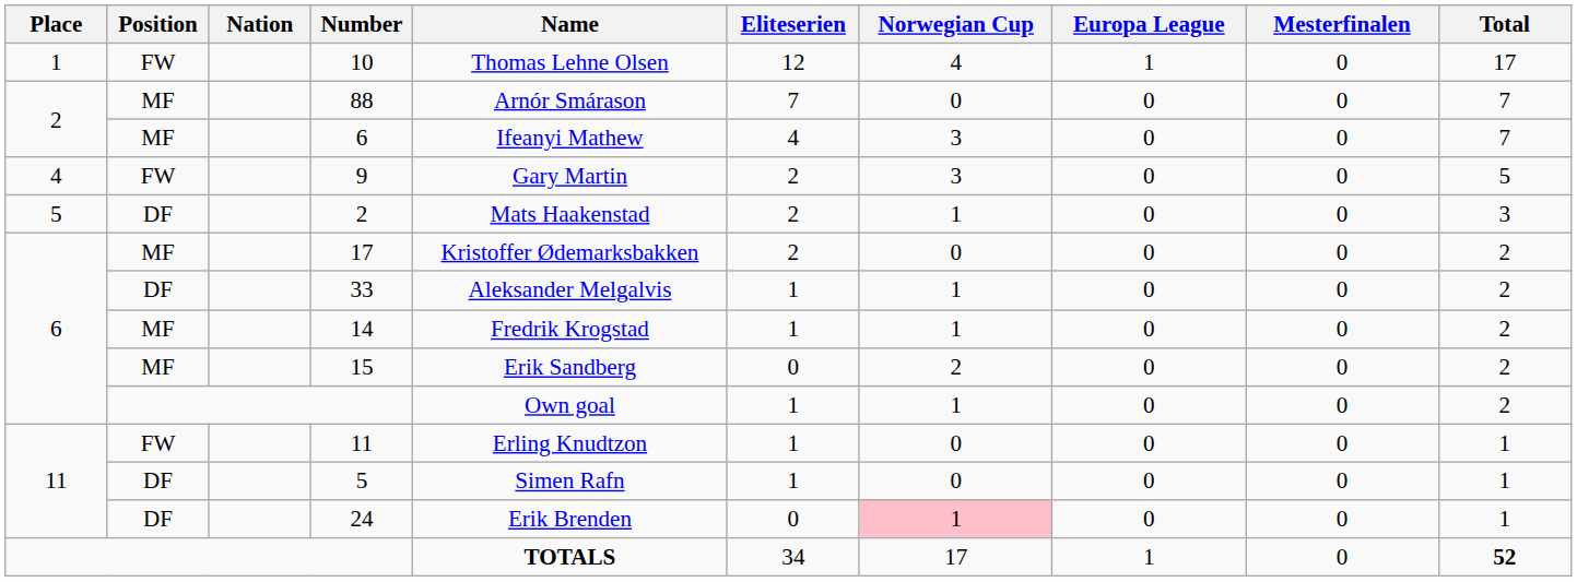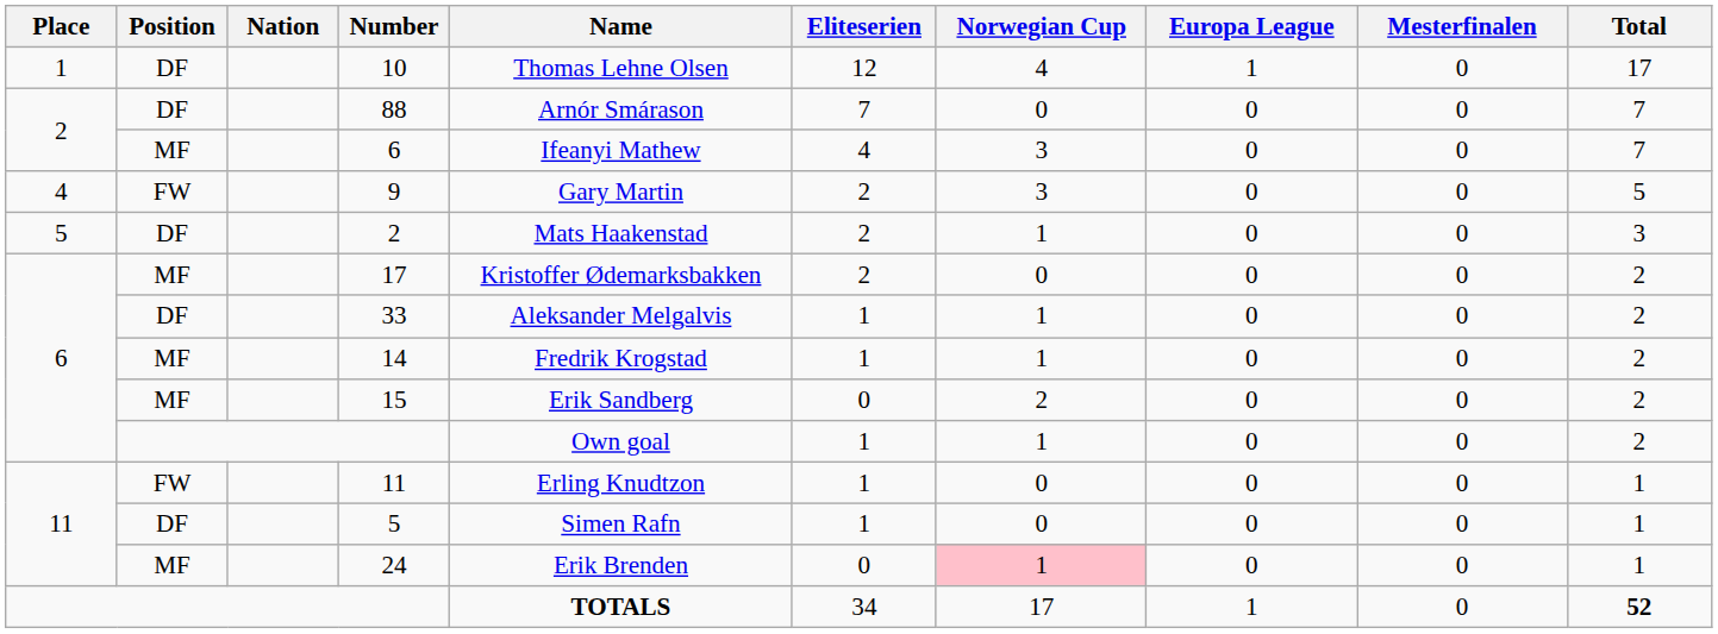 <table class="wikitable" style="font-size: 95%; text-align: center;">
 <tr>
 <th width=60>Place</th>
 <th width=60>Position</th>
 <th width=60>Nation</th>
 <th width=60>Number</th>
 <th width=200>Name</th>
 <th width=80><a href='#'>Eliteserien</a></th>
 <th width=120><a href='#'>Norwegian Cup</a></th>
 <th width=120><a href='#'>Europa League</a></th>
 <th width=120><a href='#'>Mesterfinalen</a></th>
 <th width=80><strong>Total</strong></th>
 </tr>
 <tr>
 <td>1</td>
-<td>FW</td>
+<td>DF</td>
 <td></td>
 <td>10</td>
 <td><a href='#'>Thomas Lehne Olsen</a></td>
 <td>12</td>
 <td>4</td>
 <td>1</td>
 <td>0</td>
 <td>17</td>
 </tr>
 <tr>
 <td rowspan="2">2</td>
-<td>MF</td>
+<td>DF</td>
 <td></td>
 <td>88</td>
 <td><a href='#'>Arnór Smárason</a></td>
 <td>7</td>
 <td>0</td>
 <td>0</td>
 <td>0</td>
 <td>7</td>
 </tr>
 <tr>
 <td>MF</td>
 <td></td>
 <td>6</td>
 <td><a href='#'>Ifeanyi Mathew</a></td>
 <td>4</td>
 <td>3</td>
 <td>0</td>
 <td>0</td>
 <td>7</td>
 </tr>
 <tr>
 <td>4</td>
 <td>FW</td>
 <td></td>
 <td>9</td>
 <td><a href='#'>Gary Martin</a></td>
 <td>2</td>
 <td>3</td>
 <td>0</td>
 <td>0</td>
 <td>5</td>
 </tr>
 <tr>
 <td>5</td>
 <td>DF</td>
 <td></td>
 <td>2</td>
 <td><a href='#'>Mats Haakenstad</a></td>
 <td>2</td>
 <td>1</td>
 <td>0</td>
 <td>0</td>
 <td>3</td>
 </tr>
 <tr>
 <td rowspan="5">6</td>
 <td>MF</td>
 <td></td>
 <td>17</td>
 <td><a href='#'>Kristoffer Ødemarksbakken</a></td>
 <td>2</td>
 <td>0</td>
 <td>0</td>
 <td>0</td>
 <td>2</td>
 </tr>
 <tr>
 <td>DF</td>
 <td></td>
 <td>33</td>
 <td><a href='#'>Aleksander Melgalvis</a></td>
 <td>1</td>
 <td>1</td>
 <td>0</td>
 <td>0</td>
 <td>2</td>
 </tr>
 <tr>
 <td>MF</td>
 <td></td>
 <td>14</td>
 <td><a href='#'>Fredrik Krogstad</a></td>
 <td>1</td>
 <td>1</td>
 <td>0</td>
 <td>0</td>
 <td>2</td>
 </tr>
 <tr>
 <td>MF</td>
 <td></td>
 <td>15</td>
 <td><a href='#'>Erik Sandberg</a></td>
 <td>0</td>
 <td>2</td>
 <td>0</td>
 <td>0</td>
 <td>2</td>
 </tr>
 <tr>
 <td colspan="3"></td>
 <td><a href='#'>Own goal</a></td>
 <td>1</td>
 <td>1</td>
 <td>0</td>
 <td>0</td>
 <td>2</td>
 </tr>
 <tr>
 <td rowspan="3">11</td>
 <td>FW</td>
 <td></td>
 <td>11</td>
 <td><a href='#'>Erling Knudtzon</a></td>
 <td>1</td>
 <td>0</td>
 <td>0</td>
 <td>0</td>
 <td>1</td>
 </tr>
 <tr>
 <td>DF</td>
 <td></td>
 <td>5</td>
 <td><a href='#'>Simen Rafn</a></td>
 <td>1</td>
 <td>0</td>
 <td>0</td>
 <td>0</td>
 <td>1</td>
 </tr>
 <tr>
-<td>DF</td>
+<td>MF</td>
 <td></td>
 <td>24</td>
 <td><a href='#'>Erik Brenden</a></td>
 <td>0</td>
 <td style="background: pink;">1</td>
 <td>0</td>
 <td>0</td>
 <td>1</td>
 </tr>
 <tr>
 <td colspan="4"></td>
 <td><strong>TOTALS</strong></td>
 <td>34</td>
 <td>17</td>
 <td>1</td>
 <td>0</td>
 <td><strong>52</strong></td>
 </tr>
 </table>
